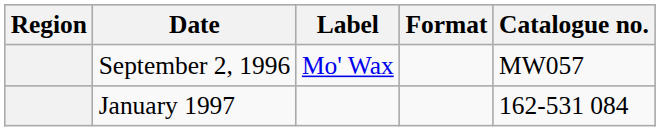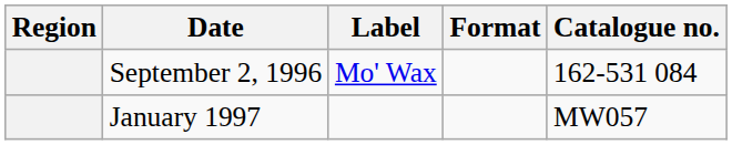 <table class="wikitable plainrowheaders">
 <tr>
 <th scope="col">Region</th>
 <th scope="col">Date</th>
 <th scope="col">Label</th>
 <th scope="col">Format</th>
 <th scope="col">Catalogue no.</th>
 </tr>
 <tr>
 <th scope="row"></th>
 <td>September 2, 1996</td>
 <td><a href='#'>Mo' Wax</a></td>
 <td></td>
-<td>MW057</td>
+<td>162-531 084</td>
 </tr>
 <tr>
 <th scope="row"></th>
 <td>January 1997</td>
 <td></td>
 <td></td>
-<td>162-531 084</td>
+<td>MW057</td>
 </tr>
 </table>
